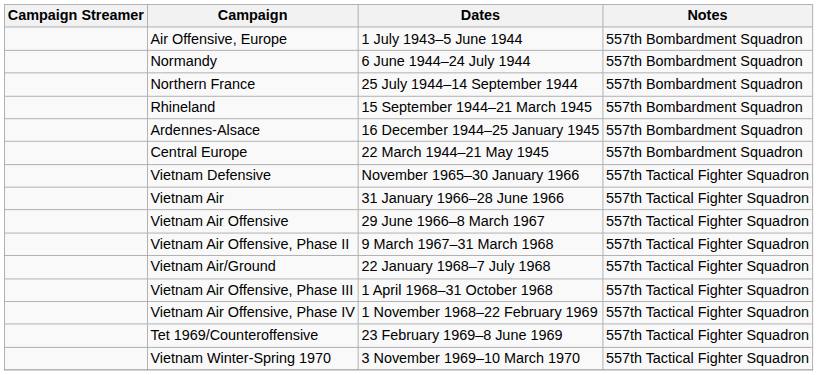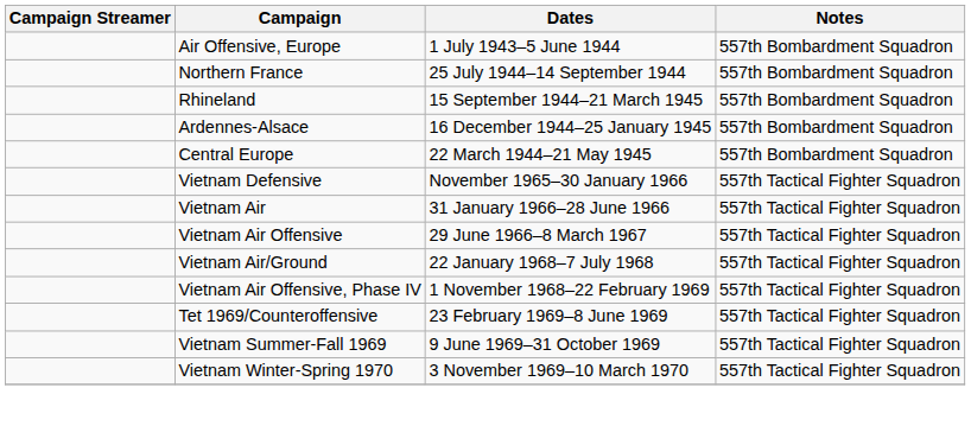 <table class="wikitable">
 <tr style="background:#efefef;">
 <th>Campaign Streamer</th>
 <th>Campaign</th>
 <th>Dates</th>
 <th>Notes</th>
 </tr>
 <tr>
 <td></td>
 <td>Air Offensive, Europe</td>
 <td>1 July 1943–5 June 1944</td>
-<td>557th Bombardment Squadron</td>
-</tr>
-<tr>
-<td></td>
-<td>Normandy</td>
-<td>6 June 1944–24 July 1944</td>
 <td>557th Bombardment Squadron</td>
 </tr>
 <tr>
 <td></td>
 <td>Northern France</td>
 <td>25 July 1944–14 September 1944</td>
 <td>557th Bombardment Squadron</td>
 </tr>
 <tr>
 <td></td>
 <td>Rhineland</td>
 <td>15 September 1944–21 March 1945</td>
 <td>557th Bombardment Squadron</td>
 </tr>
 <tr>
 <td></td>
 <td>Ardennes-Alsace</td>
 <td>16 December 1944–25 January 1945</td>
 <td>557th Bombardment Squadron</td>
 </tr>
 <tr>
 <td></td>
 <td>Central Europe</td>
 <td>22 March 1944–21 May 1945</td>
 <td>557th Bombardment Squadron</td>
 </tr>
 <tr>
 <td></td>
 <td>Vietnam Defensive</td>
 <td>November 1965–30 January 1966</td>
 <td>557th Tactical Fighter Squadron</td>
 </tr>
 <tr>
 <td></td>
 <td>Vietnam Air</td>
 <td>31 January 1966–28 June 1966</td>
 <td>557th Tactical Fighter Squadron</td>
 </tr>
 <tr>
 <td></td>
 <td>Vietnam Air Offensive</td>
 <td>29 June 1966–8 March 1967</td>
 <td>557th Tactical Fighter Squadron</td>
 </tr>
 <tr>
 <td></td>
-<td>Vietnam Air Offensive, Phase II</td>
-<td>9 March 1967–31 March 1968</td>
-<td>557th Tactical Fighter Squadron</td>
-</tr>
-<tr>
-<td></td>
 <td>Vietnam Air/Ground</td>
 <td>22 January 1968–7 July 1968</td>
-<td>557th Tactical Fighter Squadron</td>
-</tr>
-<tr>
-<td></td>
-<td>Vietnam Air Offensive, Phase III</td>
-<td>1 April 1968–31 October 1968</td>
 <td>557th Tactical Fighter Squadron</td>
 </tr>
 <tr>
 <td></td>
 <td>Vietnam Air Offensive, Phase IV</td>
 <td>1 November 1968–22 February 1969</td>
 <td>557th Tactical Fighter Squadron</td>
 </tr>
 <tr>
 <td></td>
 <td>Tet 1969/Counteroffensive</td>
 <td>23 February 1969–8 June 1969</td>
 <td>557th Tactical Fighter Squadron</td>
 </tr>
 <tr>
 <td></td>
+<td>Vietnam Summer-Fall 1969</td>
+<td>9 June 1969–31 October 1969</td>
+<td>557th Tactical Fighter Squadron</td>
+</tr>
+<tr>
+<td></td>
 <td>Vietnam Winter-Spring 1970</td>
 <td>3 November 1969–10 March 1970</td>
 <td>557th Tactical Fighter Squadron</td>
 </tr>
 <tr>
 </tr>
 </table>
